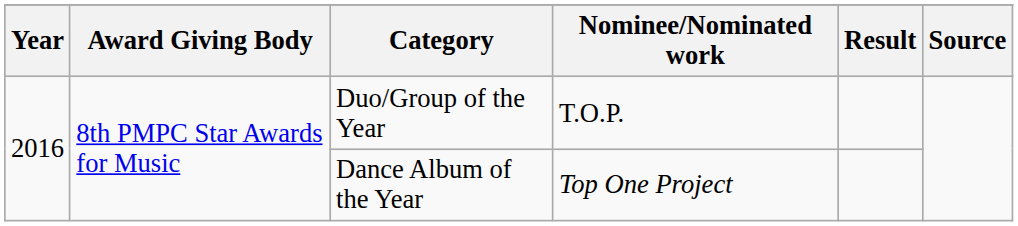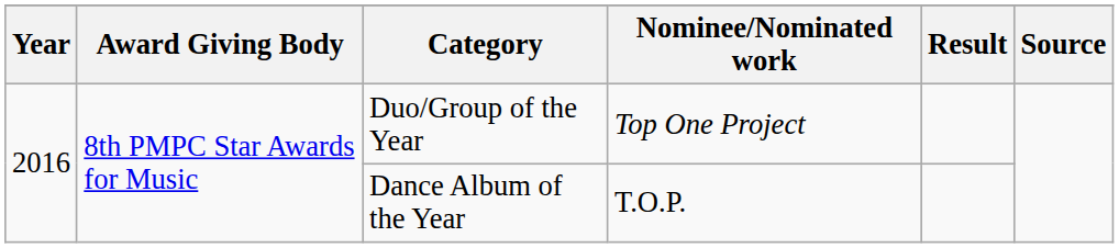 <table class="wikitable sortable" Most Innovative TV loveteam of the year 2015 background: #f9f9f9>
 <tr bgcolor="#B0C4DE" align="center">
 </tr>
 <tr>
 <th>Year</th>
 <th>Award Giving Body</th>
 <th>Category</th>
 <th>Nominee/Nominated work</th>
 <th>Result</th>
 <th>Source</th>
 </tr>
 <tr>
 <td rowspan="2">2016</td>
 <td rowspan="2"><a href='#'>8th PMPC Star Awards for Music</a></td>
 <td>Duo/Group of the Year</td>
-<td>T.O.P.</td>
+<td><em>Top One Project</em></td>
 <td></td>
 <td rowspan="2"></td>
 </tr>
 <tr>
 <td>Dance Album of the Year</td>
-<td><em>Top One Project</em></td>
+<td>T.O.P.</td>
 <td></td>
 </tr>
 </table>
